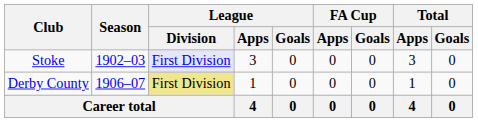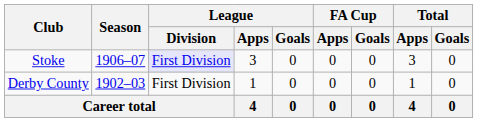 <table class="wikitable" style="text-align: center;">
 <tr>
 <th rowspan="2">Club</th>
 <th rowspan="2">Season</th>
 <th colspan="3">League</th>
 <th colspan="2">FA Cup</th>
 <th colspan="2">Total</th>
 </tr>
 <tr>
 <th>Division</th>
 <th>Apps</th>
 <th>Goals</th>
 <th>Apps</th>
 <th>Goals</th>
 <th>Apps</th>
 <th>Goals</th>
 </tr>
 <tr>
 <td><a href='#'>Stoke</a></td>
-<td><a href='#'>1902–03</a></td>
+<td><a href='#'>1906–07</a></td>
 <td style="background: lavender;"><a href='#'>First Division</a></td>
 <td>3</td>
 <td>0</td>
 <td>0</td>
 <td>0</td>
 <td>3</td>
 <td>0</td>
 </tr>
 <tr>
 <td><a href='#'>Derby County</a></td>
-<td><a href='#'>1906–07</a></td>
-<td style="background: khaki;">First Division</td>
+<td><a href='#'>1902–03</a></td>
+<td>First Division</td>
 <td>1</td>
 <td>0</td>
 <td>0</td>
 <td>0</td>
 <td>1</td>
 <td>0</td>
 </tr>
 <tr>
 <th colspan=3>Career total</th>
 <th>4</th>
 <th>0</th>
 <th>0</th>
 <th>0</th>
 <th>4</th>
 <th>0</th>
 </tr>
 </table>
